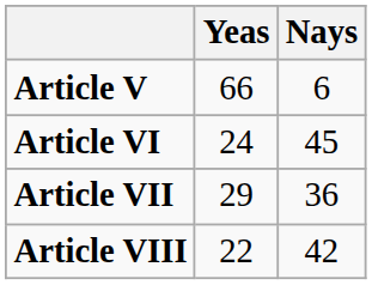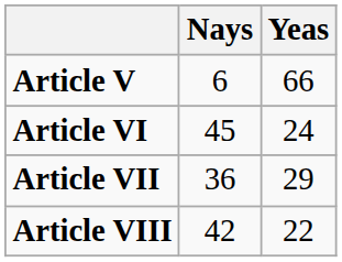 <table class="wikitable">
 <tr>
 <th></th>
+<th>Nays</th>
 <th>Yeas</th>
-<th>Nays</th>
 </tr>
 <tr>
 <td><strong>Article V</strong></td>
+<td align="center">6</td>
 <td align="center">66</td>
-<td align="center">6</td>
 </tr>
 <tr>
 <td><strong>Article VI</strong></td>
+<td align="center">45</td>
 <td align="center">24</td>
-<td align="center">45</td>
 </tr>
 <tr>
 <td><strong>Article VII</strong></td>
+<td align="center">36</td>
 <td align="center">29</td>
-<td align="center">36</td>
 </tr>
 <tr>
 <td><strong>Article VIII</strong></td>
+<td align="center">42</td>
 <td align="center">22</td>
-<td align="center">42</td>
 </tr>
 </table>
